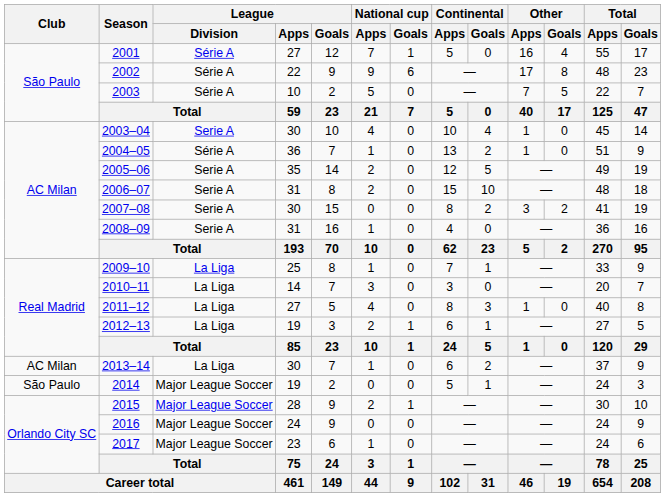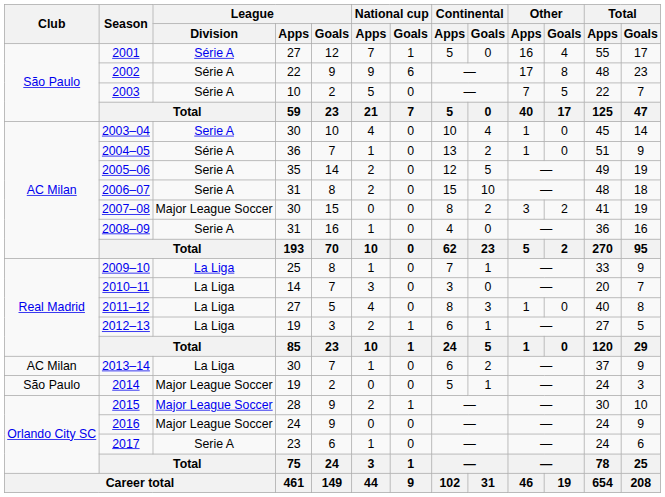 <table class="wikitable" style="text-align:center">
 <tr>
 <th rowspan="2">Club</th>
 <th rowspan="2">Season</th>
 <th colspan="3">League</th>
 <th colspan="2">National cup</th>
 <th colspan="2">Continental</th>
 <th colspan="2">Other</th>
 <th colspan="2">Total</th>
 </tr>
 <tr>
 <th>Division</th>
 <th>Apps</th>
 <th>Goals</th>
 <th>Apps</th>
 <th>Goals</th>
 <th>Apps</th>
 <th>Goals</th>
 <th>Apps</th>
 <th>Goals</th>
 <th>Apps</th>
 <th>Goals</th>
 </tr>
 <tr>
 <td rowspan="4"><a href='#'>São Paulo</a></td>
 <td><a href='#'>2001</a></td>
 <td><a href='#'>Série A</a></td>
 <td>27</td>
 <td>12</td>
 <td>7</td>
 <td>1</td>
 <td>5</td>
 <td>0</td>
 <td>16</td>
 <td>4</td>
 <td>55</td>
 <td>17</td>
 </tr>
 <tr>
 <td><a href='#'>2002</a></td>
 <td>Série A</td>
 <td>22</td>
 <td>9</td>
 <td>9</td>
 <td>6</td>
 <td colspan="2">—</td>
 <td>17</td>
 <td>8</td>
 <td>48</td>
 <td>23</td>
 </tr>
 <tr>
 <td><a href='#'>2003</a></td>
 <td>Série A</td>
 <td>10</td>
 <td>2</td>
 <td>5</td>
 <td>0</td>
 <td colspan="2">—</td>
 <td>7</td>
 <td>5</td>
 <td>22</td>
 <td>7</td>
 </tr>
 <tr>
 <th colspan="2">Total</th>
 <th>59</th>
 <th>23</th>
 <th>21</th>
 <th>7</th>
 <th>5</th>
 <th>0</th>
 <th>40</th>
 <th>17</th>
 <th>125</th>
 <th>47</th>
 </tr>
 <tr>
 <td rowspan="7"><a href='#'>AC Milan</a></td>
 <td><a href='#'>2003–04</a></td>
 <td><a href='#'>Serie A</a></td>
 <td>30</td>
 <td>10</td>
 <td>4</td>
 <td>0</td>
 <td>10</td>
 <td>4</td>
 <td>1</td>
 <td>0</td>
 <td>45</td>
 <td>14</td>
 </tr>
 <tr>
 <td><a href='#'>2004–05</a></td>
 <td>Série A</td>
 <td>36</td>
 <td>7</td>
 <td>1</td>
 <td>0</td>
 <td>13</td>
 <td>2</td>
 <td>1</td>
 <td>0</td>
 <td>51</td>
 <td>9</td>
 </tr>
 <tr>
 <td><a href='#'>2005–06</a></td>
 <td>Serie A</td>
 <td>35</td>
 <td>14</td>
 <td>2</td>
 <td>0</td>
 <td>12</td>
 <td>5</td>
 <td colspan="2">—</td>
 <td>49</td>
 <td>19</td>
 </tr>
 <tr>
 <td><a href='#'>2006–07</a></td>
 <td>Serie A</td>
 <td>31</td>
 <td>8</td>
 <td>2</td>
 <td>0</td>
 <td>15</td>
 <td>10</td>
 <td colspan="2">—</td>
 <td>48</td>
 <td>18</td>
 </tr>
 <tr>
 <td><a href='#'>2007–08</a></td>
-<td>Serie A</td>
+<td>Major League Soccer</td>
 <td>30</td>
 <td>15</td>
 <td>0</td>
 <td>0</td>
 <td>8</td>
 <td>2</td>
 <td>3</td>
 <td>2</td>
 <td>41</td>
 <td>19</td>
 </tr>
 <tr>
 <td><a href='#'>2008–09</a></td>
 <td>Serie A</td>
 <td>31</td>
 <td>16</td>
 <td>1</td>
 <td>0</td>
 <td>4</td>
 <td>0</td>
 <td colspan="2">—</td>
 <td>36</td>
 <td>16</td>
 </tr>
 <tr>
 <th colspan="2">Total</th>
 <th>193</th>
 <th>70</th>
 <th>10</th>
 <th>0</th>
 <th>62</th>
 <th>23</th>
 <th>5</th>
 <th>2</th>
 <th>270</th>
 <th>95</th>
 </tr>
 <tr>
 <td rowspan="5"><a href='#'>Real Madrid</a></td>
 <td><a href='#'>2009–10</a></td>
 <td><a href='#'>La Liga</a></td>
 <td>25</td>
 <td>8</td>
 <td>1</td>
 <td>0</td>
 <td>7</td>
 <td>1</td>
 <td colspan="2">—</td>
 <td>33</td>
 <td>9</td>
 </tr>
 <tr>
 <td><a href='#'>2010–11</a></td>
 <td>La Liga</td>
 <td>14</td>
 <td>7</td>
 <td>3</td>
 <td>0</td>
 <td>3</td>
 <td>0</td>
 <td colspan="2">—</td>
 <td>20</td>
 <td>7</td>
 </tr>
 <tr>
 <td><a href='#'>2011–12</a></td>
 <td>La Liga</td>
 <td>27</td>
 <td>5</td>
 <td>4</td>
 <td>0</td>
 <td>8</td>
 <td>3</td>
 <td>1</td>
 <td>0</td>
 <td>40</td>
 <td>8</td>
 </tr>
 <tr>
 <td><a href='#'>2012–13</a></td>
 <td>La Liga</td>
 <td>19</td>
 <td>3</td>
 <td>2</td>
 <td>1</td>
 <td>6</td>
 <td>1</td>
 <td colspan="2">—</td>
 <td>27</td>
 <td>5</td>
 </tr>
 <tr>
 <th colspan="2">Total</th>
 <th>85</th>
 <th>23</th>
 <th>10</th>
 <th>1</th>
 <th>24</th>
 <th>5</th>
 <th>1</th>
 <th>0</th>
 <th>120</th>
 <th>29</th>
 </tr>
 <tr>
 <td>AC Milan</td>
 <td><a href='#'>2013–14</a></td>
 <td>La Liga</td>
 <td>30</td>
 <td>7</td>
 <td>1</td>
 <td>0</td>
 <td>6</td>
 <td>2</td>
 <td colspan="2">—</td>
 <td>37</td>
 <td>9</td>
 </tr>
 <tr>
 <td>São Paulo</td>
 <td><a href='#'>2014</a></td>
 <td>Major League Soccer</td>
 <td>19</td>
 <td>2</td>
 <td>0</td>
 <td>0</td>
 <td>5</td>
 <td>1</td>
 <td colspan="2">—</td>
 <td>24</td>
 <td>3</td>
 </tr>
 <tr>
 <td rowspan="4"><a href='#'>Orlando City SC</a></td>
 <td><a href='#'>2015</a></td>
 <td><a href='#'>Major League Soccer</a></td>
 <td>28</td>
 <td>9</td>
 <td>2</td>
 <td>1</td>
 <td colspan="2">—</td>
 <td colspan="2">—</td>
 <td>30</td>
 <td>10</td>
 </tr>
 <tr>
 <td><a href='#'>2016</a></td>
 <td>Major League Soccer</td>
 <td>24</td>
 <td>9</td>
 <td>0</td>
 <td>0</td>
 <td colspan="2">—</td>
 <td colspan="2">—</td>
 <td>24</td>
 <td>9</td>
 </tr>
 <tr>
 <td><a href='#'>2017</a></td>
-<td>Major League Soccer</td>
+<td>Serie A</td>
 <td>23</td>
 <td>6</td>
 <td>1</td>
 <td>0</td>
 <td colspan="2">—</td>
 <td colspan="2">—</td>
 <td>24</td>
 <td>6</td>
 </tr>
 <tr>
 <th colspan="2">Total</th>
 <th>75</th>
 <th>24</th>
 <th>3</th>
 <th>1</th>
 <th colspan="2">—</th>
 <th colspan="2">—</th>
 <th>78</th>
 <th>25</th>
 </tr>
 <tr>
 <th colspan="3">Career total</th>
 <th>461</th>
 <th>149</th>
 <th>44</th>
 <th>9</th>
 <th>102</th>
 <th>31</th>
 <th>46</th>
 <th>19</th>
 <th>654</th>
 <th>208</th>
 </tr>
 </table>
